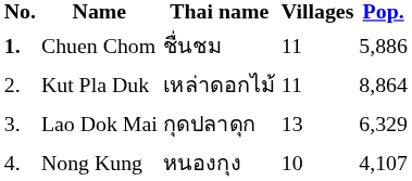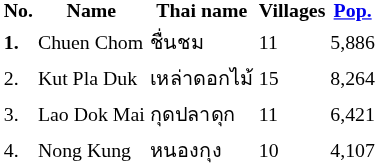 <table>
 <tr>
 <th>No.</th>
 <th>Name</th>
 <th>Thai name</th>
 <th>Villages</th>
 <th><a href='#'>Pop.</a></th>
 </tr>
 <tr>
 <td><strong>1.</strong></td>
 <td>Chuen Chom</td>
 <td>ชื่นชม</td>
 <td>11</td>
 <td>5,886</td>
 <td></td>
 </tr>
 <tr>
 <td>2.</td>
 <td>Kut Pla Duk</td>
 <td>เหล่าดอกไม้</td>
-<td>11</td>
-<td>8,864</td>
+<td>15</td>
+<td>8,264</td>
 <td></td>
 </tr>
 <tr>
 <td>3.</td>
 <td>Lao Dok Mai</td>
 <td>กุดปลาดุก</td>
-<td>13</td>
-<td>6,329</td>
+<td>11</td>
+<td>6,421</td>
 <td></td>
 </tr>
 <tr>
 <td>4.</td>
 <td>Nong Kung</td>
 <td>หนองกุง</td>
 <td>10</td>
 <td>4,107</td>
 <td></td>
 </tr>
 </table>
